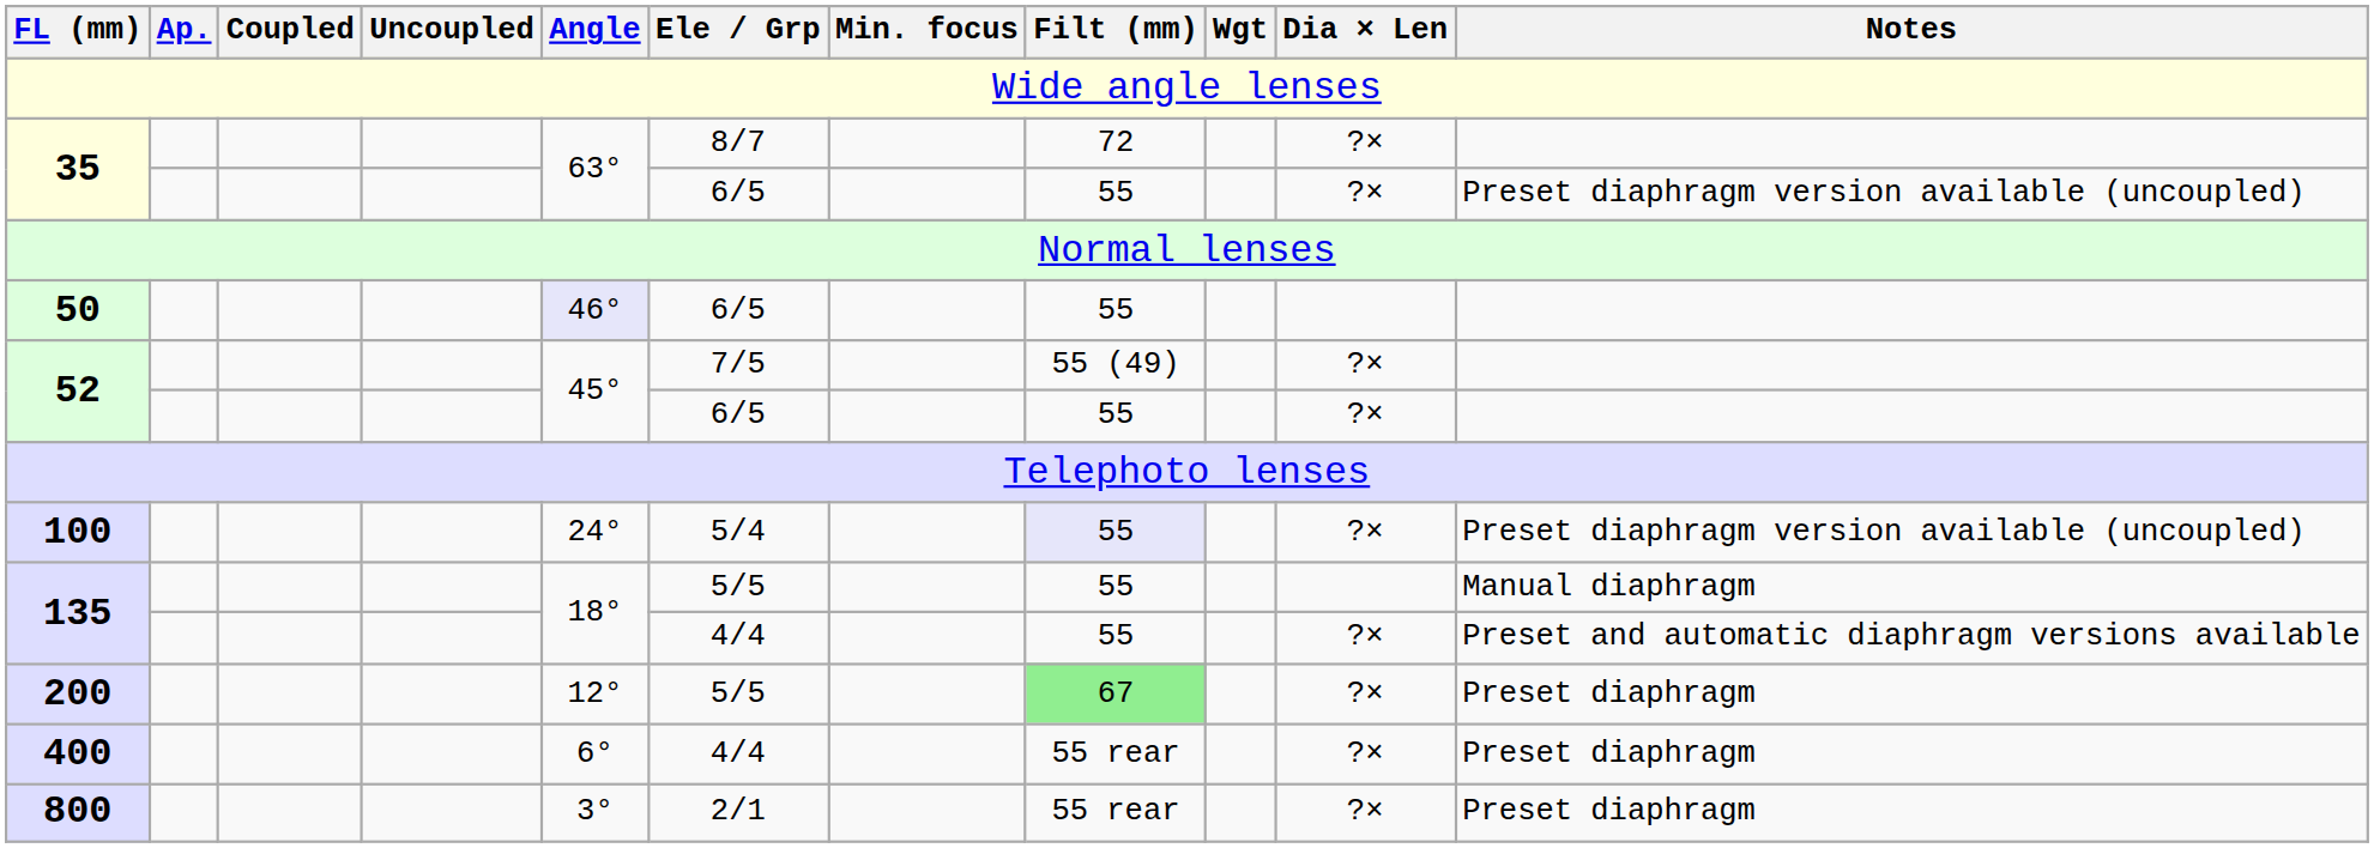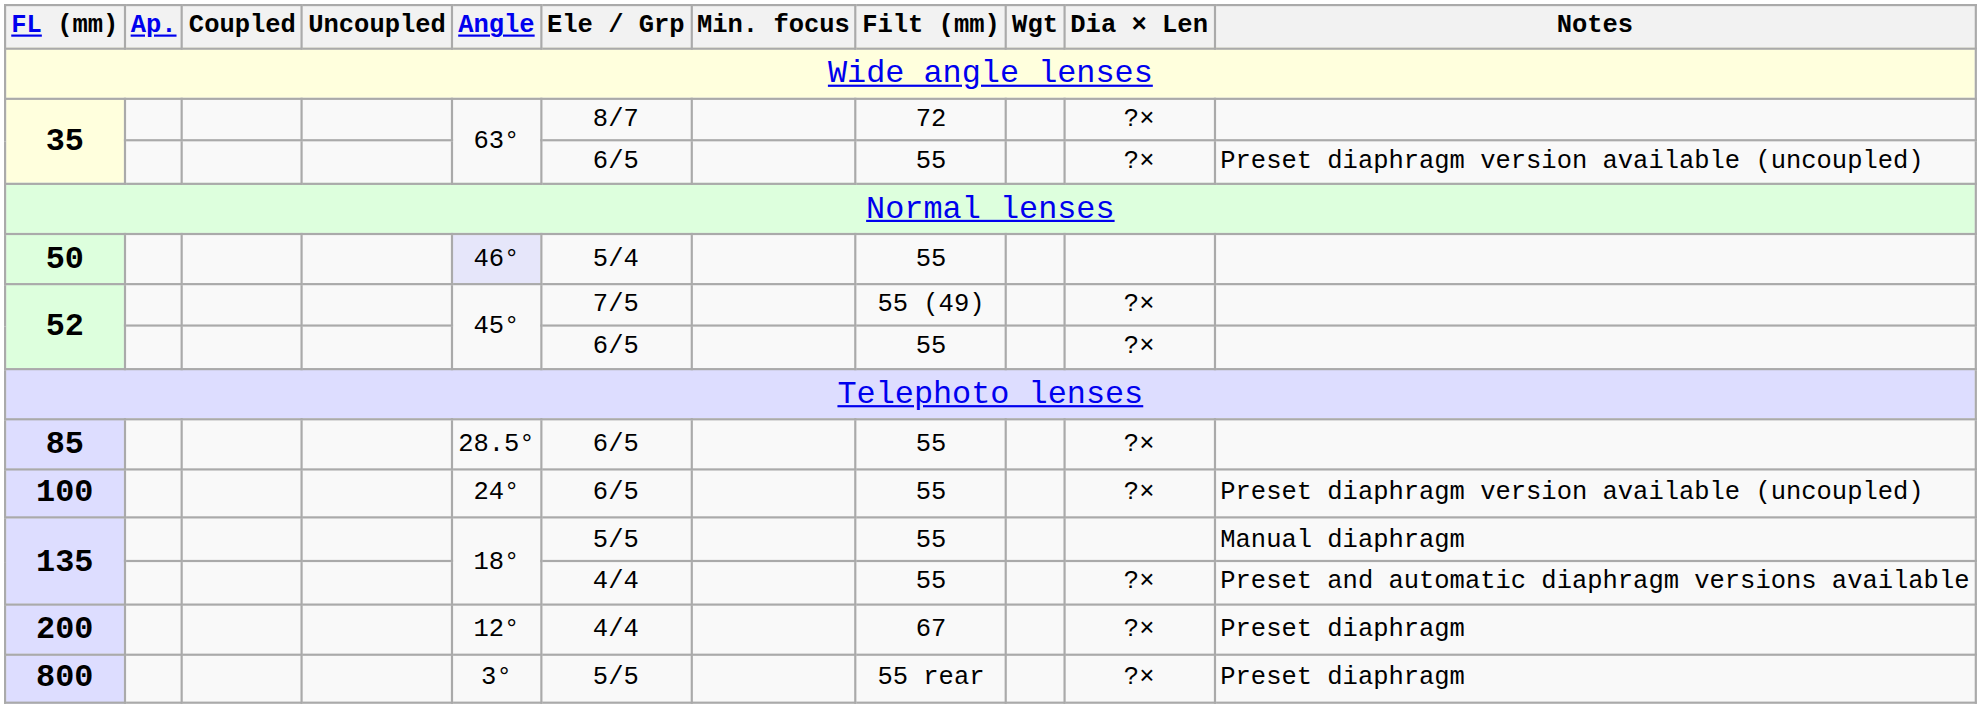 <table class="wikitable" style="font-size:90%;text-align:center;">
 <tr>
 <th><a href='#'>FL</a> (mm)</th>
 <th><a href='#'>Ap.</a></th>
 <th>Coupled</th>
 <th>Uncoupled</th>
 <th><a href='#'>Angle</a></th>
 <th>Ele / Grp</th>
 <th>Min. focus</th>
 <th>Filt (mm)</th>
 <th>Wgt</th>
 <th>Dia × Len</th>
 <th>Notes</th>
 </tr>
 <tr>
 <td colspan=11 style="font-size:125%;background:#ffd;"><a href='#'>Wide angle lenses</a></td>
 </tr>
 <tr>
 <th style="font-size:125%;background:#ffd;" rowspan=2>35</th>
 <td></td>
 <td></td>
 <td></td>
 <td rowspan=2>63°</td>
 <td>8/7</td>
 <td></td>
 <td>72</td>
 <td></td>
 <td>?×</td>
 <td style="text-align:left;"></td>
 </tr>
 <tr>
 <td></td>
 <td></td>
 <td></td>
 <td>6/5</td>
 <td></td>
 <td>55</td>
 <td></td>
 <td>?×</td>
 <td style="text-align:left;">Preset diaphragm version available (uncoupled)</td>
 </tr>
 <tr>
 <td colspan=11 style="font-size:125%;background:#dfd;"><a href='#'>Normal lenses</a></td>
 </tr>
 <tr>
 <th style="font-size:125%;background:#dfd;">50</th>
 <td></td>
 <td></td>
 <td></td>
 <td style="background: lavender;">46°</td>
-<td>6/5</td>
+<td>5/4</td>
 <td></td>
 <td>55</td>
 <td></td>
 <td></td>
 <td style="text-align:left;"></td>
 </tr>
 <tr>
 <th style="font-size:125%;background:#dfd;" rowspan=2>52</th>
 <td></td>
 <td></td>
 <td></td>
 <td rowspan=2>45°</td>
 <td>7/5</td>
 <td></td>
 <td>55 (49)</td>
 <td></td>
 <td>?×</td>
 <td style="text-align:left;"></td>
 </tr>
 <tr>
 <td></td>
 <td></td>
 <td></td>
 <td>6/5</td>
 <td></td>
 <td>55</td>
 <td></td>
 <td>?×</td>
 <td style="text-align:left;"></td>
 </tr>
 <tr>
 <td colspan=11 style="font-size:125%;background:#ddf;"><a href='#'>Telephoto lenses</a></td>
 </tr>
 <tr>
+<th style="font-size:125%;background:#ddf;">85</th>
+<td></td>
+<td></td>
+<td></td>
+<td>28.5°</td>
+<td>6/5</td>
+<td></td>
+<td>55</td>
+<td></td>
+<td>?×</td>
+<td style="text-align:left;"></td>
+</tr>
+<tr>
 <th style="font-size:125%;background:#ddf;">100</th>
 <td></td>
 <td></td>
 <td></td>
 <td>24°</td>
-<td>5/4</td>
+<td>6/5</td>
 <td></td>
-<td style="background: lavender;">55</td>
+<td>55</td>
 <td></td>
 <td>?×</td>
 <td style="text-align:left;">Preset diaphragm version available (uncoupled)</td>
 </tr>
 <tr>
 <th style="font-size:125%;background:#ddf;" rowspan=2>135</th>
 <td></td>
 <td></td>
 <td></td>
 <td rowspan=2>18°</td>
 <td>5/5</td>
 <td></td>
 <td>55</td>
 <td></td>
 <td></td>
 <td style="text-align:left;">Manual diaphragm</td>
 </tr>
 <tr>
 <td></td>
 <td></td>
 <td></td>
 <td>4/4</td>
 <td></td>
 <td>55</td>
 <td></td>
 <td>?×</td>
 <td style="text-align:left;">Preset and automatic diaphragm versions available</td>
 </tr>
 <tr>
 <th style="font-size:125%;background:#ddf;">200</th>
 <td></td>
 <td></td>
 <td></td>
 <td>12°</td>
-<td>5/5</td>
-<td></td>
-<td style="background: lightgreen;">67</td>
-<td></td>
-<td>?×</td>
-<td style="text-align:left;">Preset diaphragm</td>
-</tr>
-<tr>
-<th style="font-size:125%;background:#ddf;">400</th>
-<td></td>
-<td></td>
-<td></td>
-<td>6°</td>
 <td>4/4</td>
 <td></td>
-<td>55 rear</td>
+<td>67</td>
 <td></td>
 <td>?×</td>
 <td style="text-align:left;">Preset diaphragm</td>
 </tr>
 <tr>
 <th style="font-size:125%;background:#ddf;">800</th>
 <td></td>
 <td></td>
 <td></td>
 <td>3°</td>
-<td>2/1</td>
+<td>5/5</td>
 <td></td>
 <td>55 rear</td>
 <td></td>
 <td>?×</td>
 <td style="text-align:left;">Preset diaphragm</td>
 </tr>
 </table>
